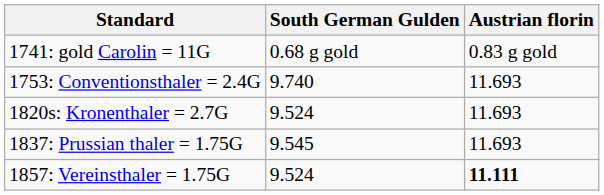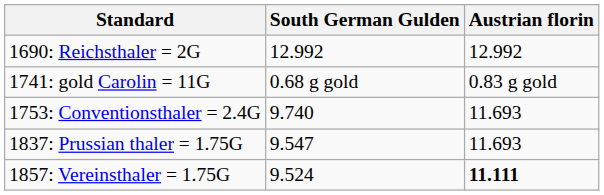 <table class="wikitable">
 <tr>
 <th>Standard</th>
 <th>South German Gulden</th>
 <th>Austrian florin</th>
+</tr>
+<tr>
+<td>1690: <a href='#'>Reichsthaler</a> = 2G</td>
+<td>12.992</td>
+<td>12.992</td>
 </tr>
 <tr>
 <td>1741: gold <a href='#'>Carolin</a> = 11G</td>
 <td>0.68 g gold</td>
 <td>0.83 g gold</td>
 </tr>
 <tr>
 <td>1753: <a href='#'>Conventionsthaler</a> = 2.4G</td>
 <td>9.740</td>
 <td>11.693</td>
 </tr>
 <tr>
-<td>1820s: <a href='#'>Kronenthaler</a> = 2.7G</td>
-<td>9.524</td>
-<td>11.693</td>
-</tr>
-<tr>
 <td>1837: <a href='#'>Prussian thaler</a> = 1.75G</td>
-<td>9.545</td>
+<td>9.547</td>
 <td>11.693</td>
 </tr>
 <tr>
 <td>1857: <a href='#'>Vereinsthaler</a> = 1.75G</td>
 <td>9.524</td>
 <td><strong>11.111</strong></td>
 </tr>
 </table>
